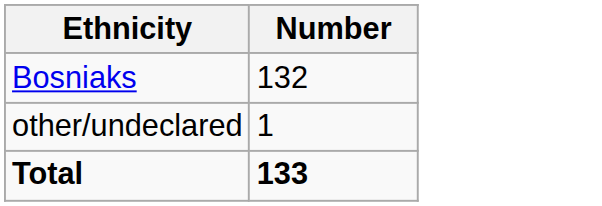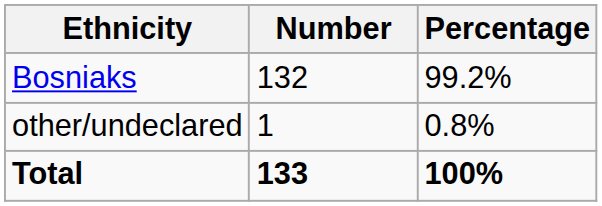 <table class="wikitable">
 <tr>
 <th width="100px">Ethnicity</th>
 <th width="80px">Number</th>
+<th width="80px">Percentage</th>
 </tr>
 <tr>
 <td><a href='#'>Bosniaks</a></td>
 <td>132</td>
+<td>99.2%</td>
 </tr>
 <tr>
 <td>other/undeclared</td>
 <td>1</td>
+<td>0.8%</td>
 </tr>
 <tr>
 <td><strong>Total</strong></td>
 <td><strong>133</strong></td>
+<td><strong>100%</strong></td>
 </tr>
 </table>
